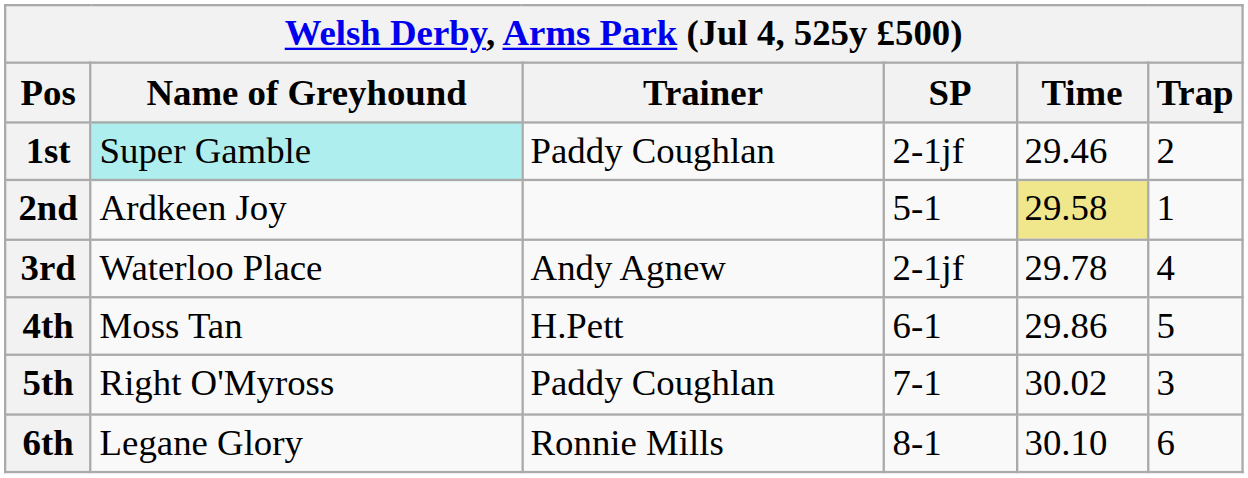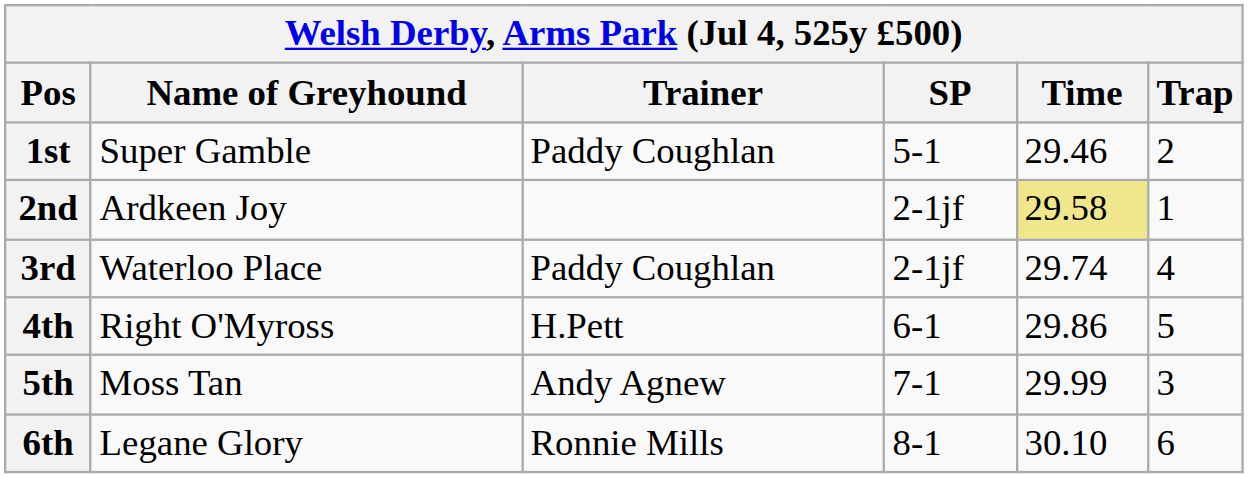 <table class="wikitable">
 <tr>
 <th colspan="6"><a href='#'>Welsh Derby</a>, <a href='#'>Arms Park</a> (Jul 4, 525y £500)</th>
 </tr>
 <tr>
 <th width=30>Pos</th>
 <th width=180>Name of Greyhound</th>
 <th width=150>Trainer</th>
 <th width=50>SP</th>
 <th width=50>Time</th>
 <th width=30>Trap</th>
 </tr>
 <tr>
 <th>1st</th>
-<td style="background: paleturquoise;">Super Gamble</td>
+<td>Super Gamble</td>
 <td>Paddy Coughlan</td>
-<td>2-1jf</td>
+<td>5-1</td>
 <td>29.46</td>
 <td>2</td>
 </tr>
 <tr>
 <th>2nd</th>
 <td>Ardkeen Joy</td>
 <td></td>
-<td>5-1</td>
+<td>2-1jf</td>
 <td style="background: khaki;">29.58</td>
 <td>1</td>
 </tr>
 <tr>
 <th>3rd</th>
 <td>Waterloo Place</td>
-<td>Andy Agnew</td>
+<td>Paddy Coughlan</td>
 <td>2-1jf</td>
-<td>29.78</td>
+<td>29.74</td>
 <td>4</td>
 </tr>
 <tr>
 <th>4th</th>
-<td>Moss Tan</td>
+<td>Right O'Myross</td>
 <td>H.Pett</td>
 <td>6-1</td>
 <td>29.86</td>
 <td>5</td>
 </tr>
 <tr>
 <th>5th</th>
-<td>Right O'Myross</td>
-<td>Paddy Coughlan</td>
+<td>Moss Tan</td>
+<td>Andy Agnew</td>
 <td>7-1</td>
-<td>30.02</td>
+<td>29.99</td>
 <td>3</td>
 </tr>
 <tr>
 <th>6th</th>
 <td>Legane Glory</td>
 <td>Ronnie Mills</td>
 <td>8-1</td>
 <td>30.10</td>
 <td>6</td>
 </tr>
 </table>
